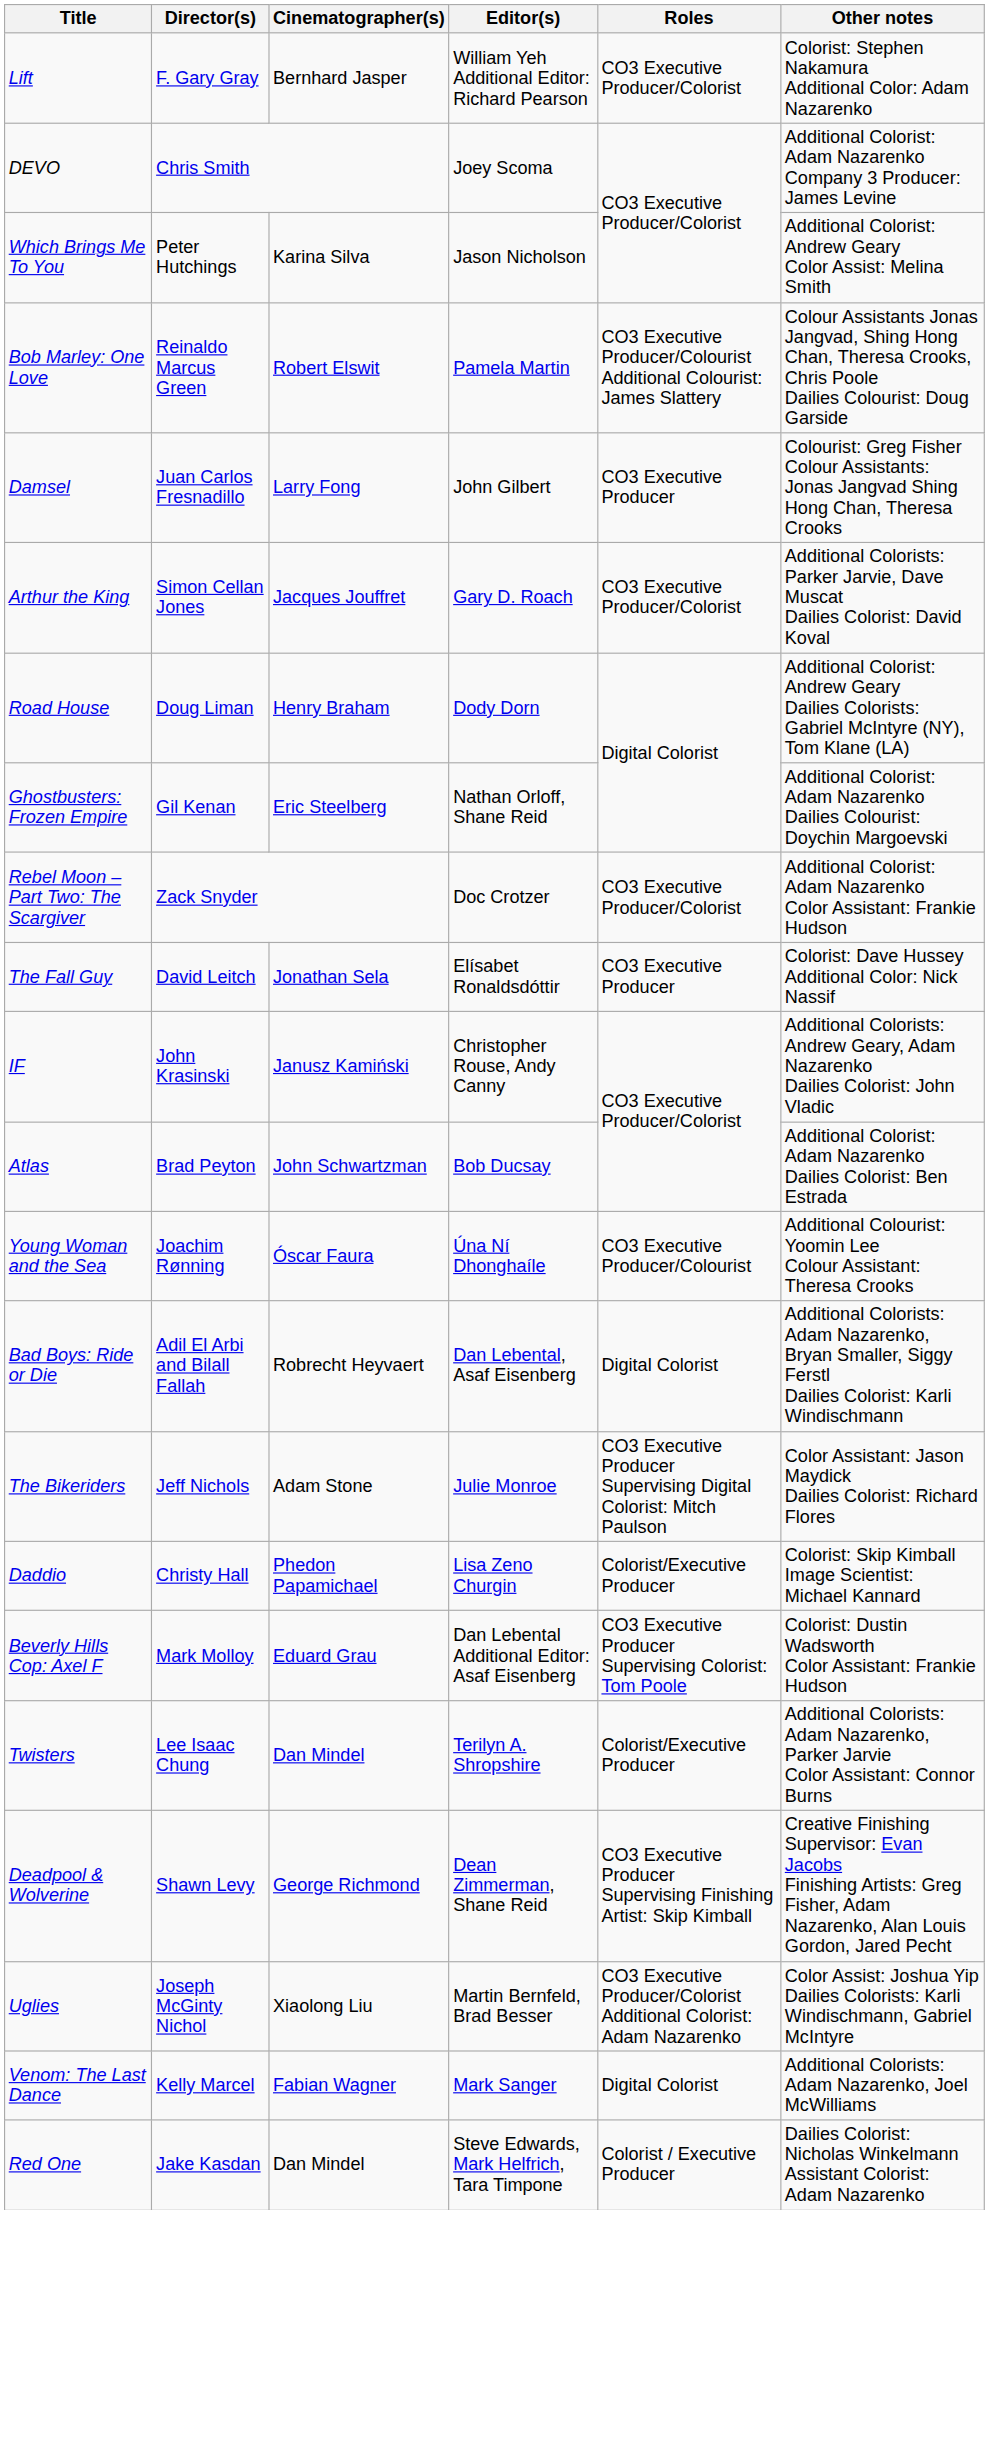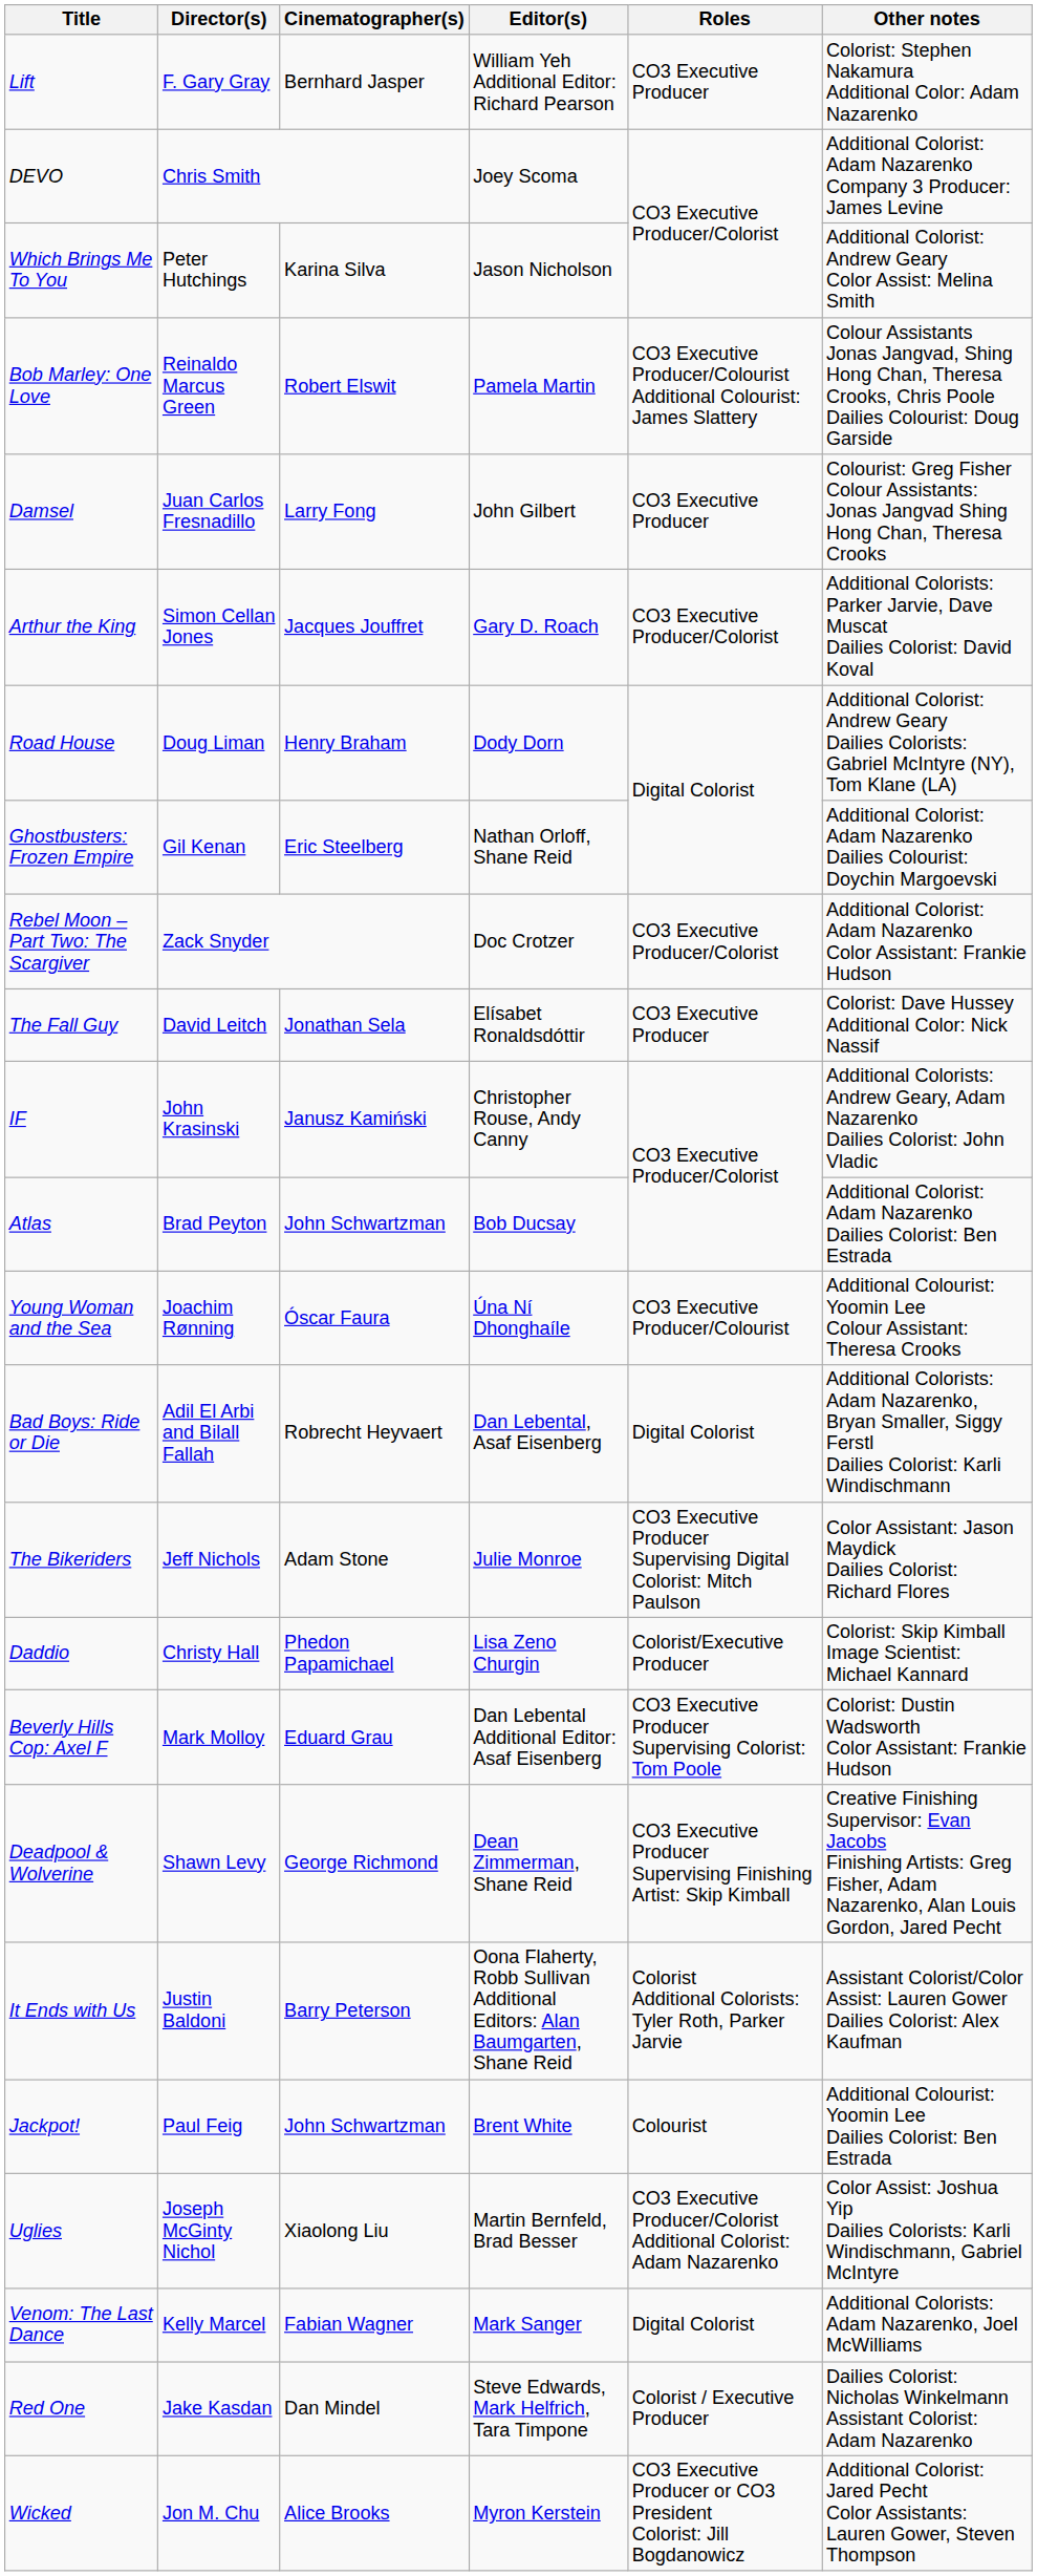 <table class="wikitable">
 <tr>
 <th>Title</th>
 <th>Director(s)</th>
 <th>Cinematographer(s)</th>
 <th>Editor(s)</th>
 <th>Roles</th>
 <th>Other notes</th>
 </tr>
 <tr>
 <td><em><a href='#'>Lift</a></em></td>
 <td><a href='#'>F. Gary Gray</a></td>
 <td>Bernhard Jasper</td>
 <td>William Yeh<br>Additional Editor: Richard Pearson</td>
-<td>CO3 Executive Producer/Colorist</td>
+<td>CO3 Executive Producer</td>
 <td>Colorist: Stephen Nakamura<br>Additional Color: Adam Nazarenko</td>
 </tr>
 <tr>
 <td><em>DEVO</em></td>
 <td colspan="2"><a href='#'>Chris Smith</a></td>
 <td>Joey Scoma</td>
 <td rowspan="2">CO3 Executive Producer/Colorist</td>
 <td>Additional Colorist: Adam Nazarenko<br>Company 3 Producer: James Levine</td>
 </tr>
 <tr>
 <td><em><a href='#'>Which Brings Me To You</a></em></td>
 <td>Peter Hutchings</td>
 <td>Karina Silva</td>
 <td>Jason Nicholson</td>
 <td>Additional Colorist: Andrew Geary<br>Color Assist: Melina Smith</td>
 </tr>
 <tr>
 <td><em><a href='#'>Bob Marley: One Love</a></em></td>
 <td><a href='#'>Reinaldo Marcus Green</a></td>
 <td><a href='#'>Robert Elswit</a></td>
 <td><a href='#'>Pamela Martin</a></td>
 <td>CO3 Executive Producer/Colourist<br>Additional Colourist: James Slattery</td>
 <td>Colour Assistants Jonas Jangvad, Shing Hong Chan, Theresa Crooks, Chris Poole<br>Dailies Colourist: Doug Garside</td>
 </tr>
 <tr>
 <td><em><a href='#'>Damsel</a></em></td>
 <td><a href='#'>Juan Carlos Fresnadillo</a></td>
 <td><a href='#'>Larry Fong</a></td>
 <td>John Gilbert</td>
 <td>CO3 Executive Producer</td>
 <td>Colourist: Greg Fisher<br>Colour Assistants: Jonas Jangvad Shing Hong Chan, Theresa Crooks</td>
 </tr>
 <tr>
 <td><em><a href='#'>Arthur the King</a></em></td>
 <td><a href='#'>Simon Cellan Jones</a></td>
 <td><a href='#'>Jacques Jouffret</a></td>
 <td><a href='#'>Gary D. Roach</a></td>
 <td>CO3 Executive Producer/Colorist</td>
 <td>Additional Colorists: Parker Jarvie, Dave Muscat<br>Dailies Colorist: David Koval</td>
 </tr>
 <tr>
 <td><em><a href='#'>Road House</a></em></td>
 <td><a href='#'>Doug Liman</a></td>
 <td><a href='#'>Henry Braham</a></td>
 <td><a href='#'>Dody Dorn</a></td>
 <td rowspan="2">Digital Colorist</td>
 <td>Additional Colorist: Andrew Geary<br>Dailies Colorists: Gabriel McIntyre (NY), Tom Klane (LA)</td>
 </tr>
 <tr>
 <td><em><a href='#'>Ghostbusters: Frozen Empire</a></em></td>
 <td><a href='#'>Gil Kenan</a></td>
 <td><a href='#'>Eric Steelberg</a></td>
 <td>Nathan Orloff, Shane Reid</td>
 <td>Additional Colorist: Adam Nazarenko<br>Dailies Colourist: Doychin Margoevski</td>
 </tr>
 <tr>
 <td><em><a href='#'>Rebel Moon – Part Two: The Scargiver</a></em></td>
 <td colspan="2"><a href='#'>Zack Snyder</a></td>
 <td>Doc Crotzer</td>
 <td>CO3 Executive Producer/Colorist</td>
 <td>Additional Colorist: Adam Nazarenko<br>Color Assistant: Frankie Hudson</td>
 </tr>
 <tr>
 <td><em><a href='#'>The Fall Guy</a></em></td>
 <td><a href='#'>David Leitch</a></td>
 <td><a href='#'>Jonathan Sela</a></td>
 <td>Elísabet Ronaldsdóttir</td>
 <td>CO3 Executive Producer</td>
 <td>Colorist: Dave Hussey<br>Additional Color: Nick Nassif</td>
 </tr>
 <tr>
 <td><em><a href='#'>IF</a></em></td>
 <td><a href='#'>John Krasinski</a></td>
 <td><a href='#'>Janusz Kamiński</a></td>
 <td>Christopher Rouse, Andy Canny</td>
 <td rowspan="2">CO3 Executive Producer/Colorist</td>
 <td>Additional Colorists: Andrew Geary, Adam Nazarenko<br>Dailies Colorist: John Vladic</td>
 </tr>
 <tr>
 <td><em><a href='#'>Atlas</a></em></td>
 <td><a href='#'>Brad Peyton</a></td>
 <td><a href='#'>John Schwartzman</a></td>
 <td><a href='#'>Bob Ducsay</a></td>
 <td>Additional Colorist: Adam Nazarenko<br>Dailies Colorist: Ben Estrada</td>
 </tr>
 <tr>
 <td><em><a href='#'>Young Woman and the Sea</a></em></td>
 <td><a href='#'>Joachim Rønning</a></td>
 <td><a href='#'>Óscar Faura</a></td>
 <td><a href='#'>Úna Ní Dhonghaíle</a></td>
 <td>CO3 Executive Producer/Colourist</td>
 <td>Additional Colourist: Yoomin Lee<br>Colour Assistant: Theresa Crooks</td>
 </tr>
 <tr>
 <td><em><a href='#'>Bad Boys: Ride or Die</a></em></td>
 <td><a href='#'>Adil El Arbi and Bilall Fallah</a></td>
 <td>Robrecht Heyvaert</td>
 <td><a href='#'>Dan Lebental</a>, Asaf Eisenberg</td>
 <td>Digital Colorist</td>
 <td>Additional Colorists: Adam Nazarenko, Bryan Smaller, Siggy Ferstl<br>Dailies Colorist: Karli Windischmann</td>
 </tr>
 <tr>
 <td><em><a href='#'>The Bikeriders</a></em></td>
 <td><a href='#'>Jeff Nichols</a></td>
 <td>Adam Stone</td>
 <td><a href='#'>Julie Monroe</a></td>
 <td>CO3 Executive Producer<br>Supervising Digital Colorist: Mitch Paulson</td>
 <td>Color Assistant: Jason Maydick<br>Dailies Colorist: Richard Flores</td>
 </tr>
 <tr>
 <td><em><a href='#'>Daddio</a></em></td>
 <td><a href='#'>Christy Hall</a></td>
 <td><a href='#'>Phedon Papamichael</a></td>
 <td><a href='#'>Lisa Zeno Churgin</a></td>
 <td>Colorist/Executive Producer</td>
 <td>Colorist: Skip Kimball<br>Image Scientist: Michael Kannard</td>
 </tr>
 <tr>
 <td><em><a href='#'>Beverly Hills Cop: Axel F</a></em></td>
 <td><a href='#'>Mark Molloy</a></td>
 <td><a href='#'>Eduard Grau</a></td>
 <td>Dan Lebental<br>Additional Editor: Asaf Eisenberg</td>
 <td>CO3 Executive Producer<br>Supervising Colorist: <a href='#'>Tom Poole</a></td>
 <td>Colorist: Dustin Wadsworth<br>Color Assistant: Frankie Hudson</td>
 </tr>
 <tr>
-<td><em><a href='#'>Twisters</a></em></td>
-<td><a href='#'>Lee Isaac Chung</a></td>
-<td><a href='#'>Dan Mindel</a></td>
-<td><a href='#'>Terilyn A. Shropshire</a></td>
-<td>Colorist/Executive Producer</td>
-<td>Additional Colorists: Adam Nazarenko, Parker Jarvie<br>Color Assistant: Connor Burns</td>
-</tr>
-<tr>
 <td><em><a href='#'>Deadpool & Wolverine</a></em></td>
 <td><a href='#'>Shawn Levy</a></td>
 <td><a href='#'>George Richmond</a></td>
 <td><a href='#'>Dean Zimmerman</a>, Shane Reid</td>
 <td>CO3 Executive Producer<br>Supervising Finishing Artist: Skip Kimball</td>
 <td>Creative Finishing Supervisor: <a href='#'>Evan Jacobs</a><br>Finishing Artists: Greg Fisher, Adam Nazarenko, Alan Louis Gordon, Jared Pecht</td>
+</tr>
+<tr>
+<td><em><a href='#'>It Ends with Us</a></em></td>
+<td><a href='#'>Justin Baldoni</a></td>
+<td><a href='#'>Barry Peterson</a></td>
+<td>Oona Flaherty, Robb Sullivan<br>Additional Editors: <a href='#'>Alan Baumgarten</a>, Shane Reid</td>
+<td>Colorist<br>Additional Colorists: Tyler Roth, Parker Jarvie</td>
+<td>Assistant Colorist/Color Assist: Lauren Gower<br>Dailies Colorist: Alex Kaufman</td>
+</tr>
+<tr>
+<td><em><a href='#'>Jackpot!</a></em></td>
+<td><a href='#'>Paul Feig</a></td>
+<td><a href='#'>John Schwartzman</a></td>
+<td><a href='#'>Brent White</a></td>
+<td>Colourist</td>
+<td>Additional Colourist: Yoomin Lee<br>Dailies Colorist: Ben Estrada</td>
 </tr>
 <tr>
 <td><em><a href='#'>Uglies</a></em></td>
 <td><a href='#'>Joseph McGinty Nichol</a></td>
 <td>Xiaolong Liu</td>
 <td>Martin Bernfeld, Brad Besser</td>
 <td>CO3 Executive Producer/Colorist<br>Additional Colorist: Adam Nazarenko</td>
 <td>Color Assist: Joshua Yip<br>Dailies Colorists: Karli Windischmann, Gabriel McIntyre</td>
 </tr>
 <tr>
 <td><em><a href='#'>Venom: The Last Dance</a></em></td>
 <td><a href='#'>Kelly Marcel</a></td>
 <td><a href='#'>Fabian Wagner</a></td>
 <td><a href='#'>Mark Sanger</a></td>
 <td>Digital Colorist</td>
 <td>Additional Colorists: Adam Nazarenko, Joel McWilliams</td>
 </tr>
 <tr>
 <td><em><a href='#'>Red One</a></em></td>
 <td><a href='#'>Jake Kasdan</a></td>
 <td>Dan Mindel</td>
 <td>Steve Edwards, <a href='#'>Mark Helfrich</a>, Tara Timpone</td>
 <td>Colorist / Executive Producer</td>
 <td>Dailies Colorist: Nicholas Winkelmann<br>Assistant Colorist: Adam Nazarenko</td>
 </tr>
+<tr>
+<td><em><a href='#'>Wicked</a></em></td>
+<td><a href='#'>Jon M. Chu</a></td>
+<td><a href='#'>Alice Brooks</a></td>
+<td><a href='#'>Myron Kerstein</a></td>
+<td>CO3 Executive Producer or CO3 President<br>Colorist: Jill Bogdanowicz</td>
+<td>Additional Colorist: Jared Pecht<br>Color Assistants: Lauren Gower, Steven Thompson</td>
+</tr>
 </table>
